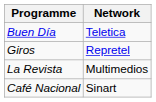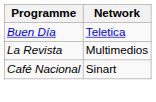 <table class="wikitable">
 <tr>
 <th>Programme</th>
 <th>Network</th>
 </tr>
 <tr>
 <td><em><a href='#'>Buen Día</a></em></td>
 <td><a href='#'>Teletica</a></td>
 </tr>
 <tr>
-<td><em>Giros</em></td>
-<td><a href='#'>Repretel</a></td>
-</tr>
-<tr>
 <td><em>La Revista</em></td>
 <td>Multimedios</td>
 </tr>
 <tr>
 <td><em>Café Nacional</em></td>
 <td>Sinart</td>
 </tr>
 </table>
